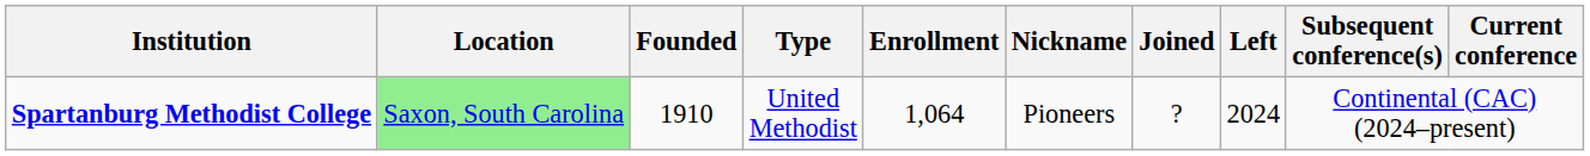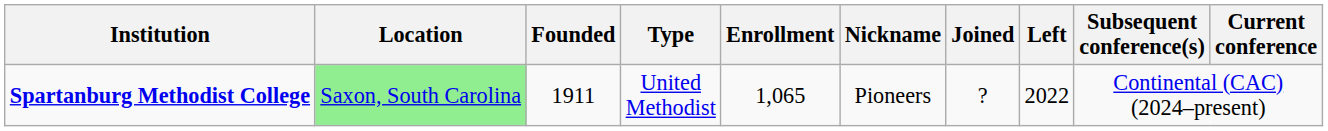 <table class="wikitable sortable" style="text-align:center;">
 <tr>
 <th>Institution</th>
 <th>Location</th>
 <th>Founded</th>
 <th>Type</th>
 <th>Enrollment</th>
 <th>Nickname</th>
 <th>Joined</th>
 <th>Left</th>
 <th>Subsequent<br>conference(s)</th>
 <th>Current<br>conference</th>
 </tr>
 <tr>
 <td><strong><a href='#'>Spartanburg Methodist College</a></strong></td>
 <td style="background: lightgreen;"><a href='#'>Saxon, South Carolina</a></td>
-<td>1910</td>
+<td>1911</td>
 <td><a href='#'>United<br>Methodist</a></td>
-<td>1,064</td>
+<td>1,065</td>
 <td>Pioneers</td>
 <td>?</td>
-<td>2024</td>
+<td>2022</td>
 <td colspan=2><a href='#'>Continental (CAC)</a><br>(2024–present)</td>
 </tr>
 </table>
